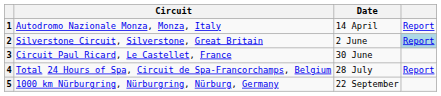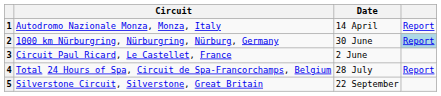 <table class="wikitable" style="font-size: 85%;">
 <tr>
 <th></th>
 <th>Circuit</th>
 <th>Date</th>
 <th class="unsortable"></th>
 </tr>
 <tr>
 <th>1</th>
 <td> <a href='#'>Autodromo Nazionale Monza</a>, <a href='#'>Monza</a>, <a href='#'>Italy</a></td>
 <td>14 April</td>
 <td><a href='#'>Report</a></td>
 </tr>
 <tr>
 <th>2</th>
-<td> <a href='#'>Silverstone Circuit</a>, <a href='#'>Silverstone</a>, <a href='#'>Great Britain</a></td>
-<td>2 June</td>
+<td> <a href='#'>1000 km Nürburgring</a>, <a href='#'>Nürburgring</a>, <a href='#'>Nürburg</a>, <a href='#'>Germany</a></td>
+<td>30 June</td>
 <td style="background: lightblue;"><a href='#'>Report</a></td>
 </tr>
 <tr>
 <th>3</th>
 <td> <a href='#'>Circuit Paul Ricard</a>, <a href='#'>Le Castellet</a>, <a href='#'>France</a></td>
-<td>30 June</td>
+<td>2 June</td>
 <td></td>
 </tr>
 <tr>
 <th>4</th>
 <td> <a href='#'>Total</a> <a href='#'>24 Hours of Spa</a>, <a href='#'>Circuit de Spa-Francorchamps</a>, <a href='#'>Belgium</a></td>
 <td>28 July</td>
 <td><a href='#'>Report</a></td>
 </tr>
 <tr>
 <th>5</th>
-<td> <a href='#'>1000 km Nürburgring</a>, <a href='#'>Nürburgring</a>, <a href='#'>Nürburg</a>, <a href='#'>Germany</a></td>
+<td> <a href='#'>Silverstone Circuit</a>, <a href='#'>Silverstone</a>, <a href='#'>Great Britain</a></td>
 <td>22 September</td>
 <td></td>
 </tr>
 </table>
